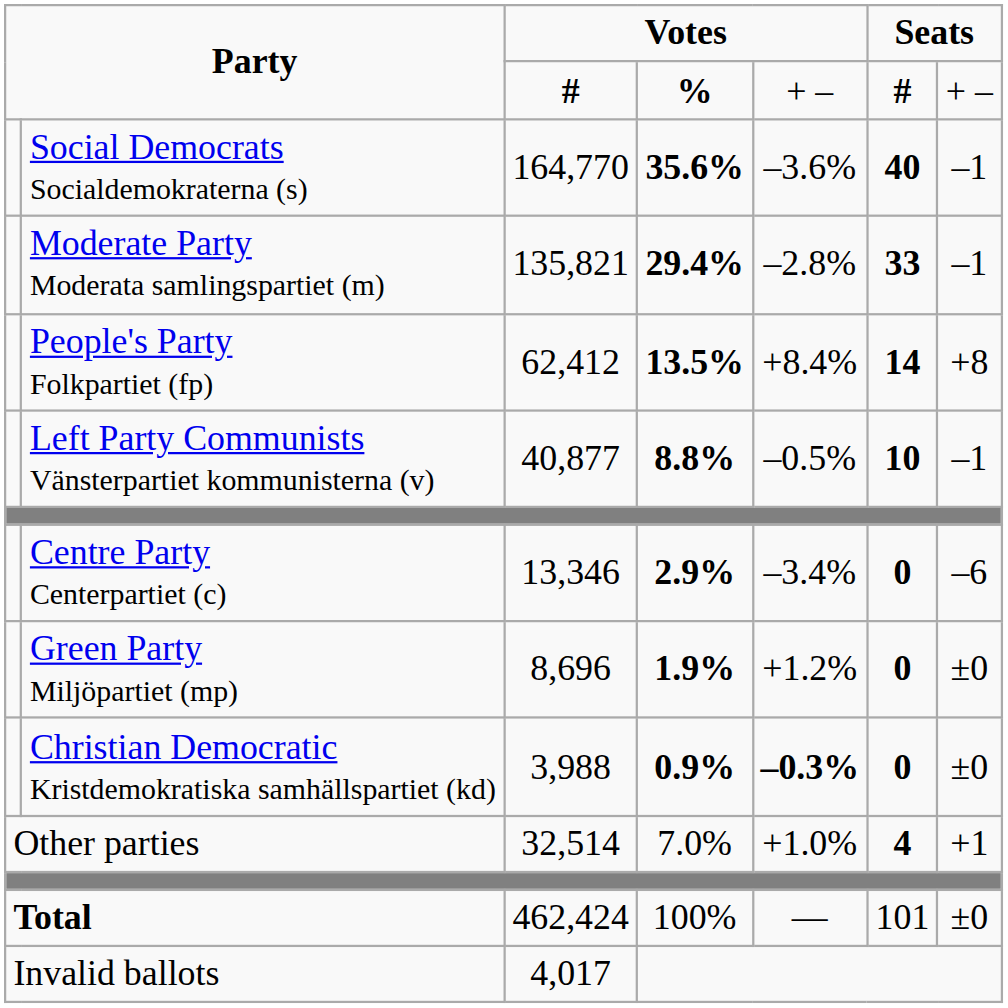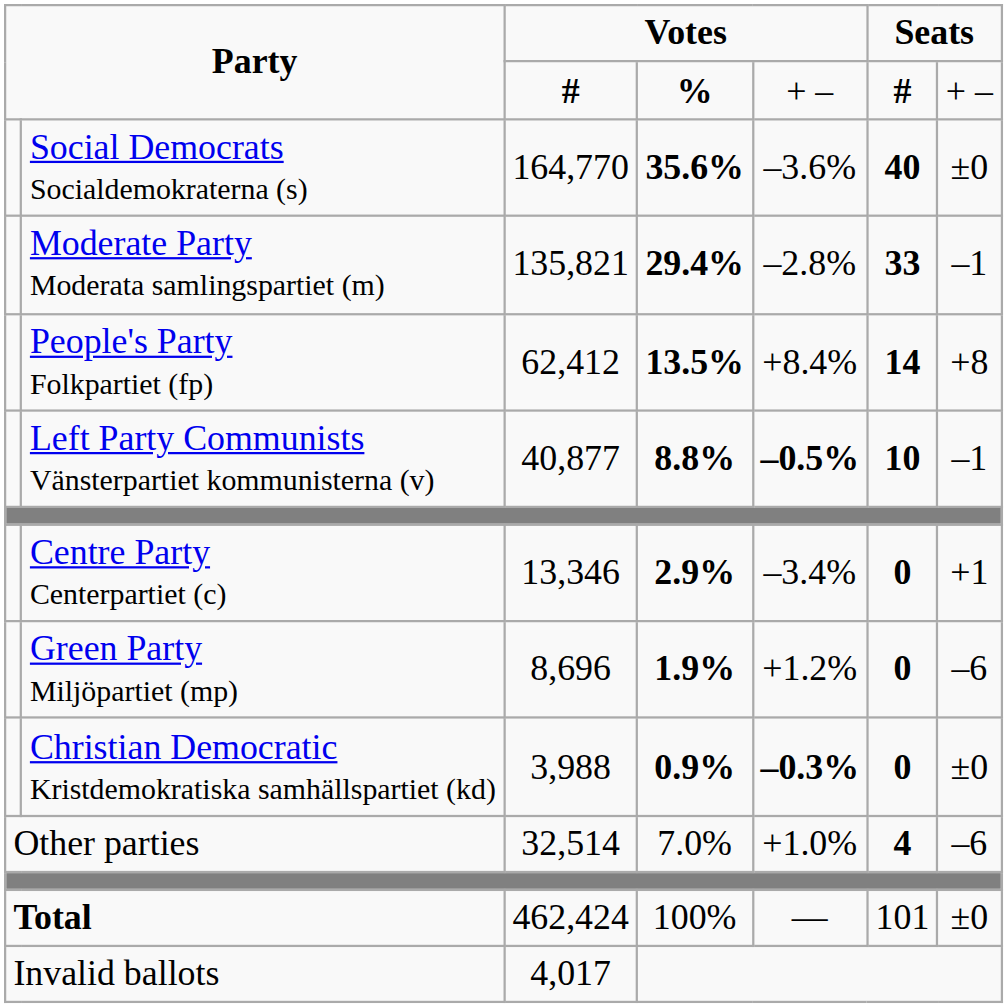 <table class="wikitable">
 <tr>
 <td colspan=2 rowspan=2 align="center"><strong>Party</strong></td>
 <td colspan=3 align="center"><strong>Votes</strong></td>
 <td colspan=2 align="center"><strong>Seats</strong></td>
 </tr>
 <tr>
 <td align="center"><strong>#</strong></td>
 <td align="center"><strong>%</strong></td>
 <td align="center">+ –</td>
 <td align="center"><strong>#</strong></td>
 <td align="center">+ –</td>
 </tr>
 <tr>
 <td bgcolor=></td>
 <td align="left"><a href='#'>Social Democrats</a><br><small>Socialdemokraterna (s)</small></td>
 <td align="center">164,770</td>
 <td align="center"><strong>35.6%</strong></td>
 <td align="center">–3.6%</td>
 <td align="center"><strong>40</strong></td>
-<td align="center">–1</td>
+<td align="center">±0</td>
 </tr>
 <tr>
 <td bgcolor=></td>
 <td align="left"><a href='#'>Moderate Party</a><br><small>Moderata samlingspartiet (m)</small></td>
 <td align="center">135,821</td>
 <td align="center"><strong>29.4%</strong></td>
 <td align="center">–2.8%</td>
 <td align="center"><strong>33</strong></td>
 <td align="center">–1</td>
 </tr>
 <tr>
 <td bgcolor=></td>
 <td align="left"><a href='#'>People's Party</a><br><small>Folkpartiet (fp)</small></td>
 <td align="center">62,412</td>
 <td align="center"><strong>13.5%</strong></td>
 <td align="center">+8.4%</td>
 <td align="center"><strong>14</strong></td>
 <td align="center">+8</td>
 </tr>
 <tr>
 <td bgcolor=></td>
 <td align="left"><a href='#'>Left Party Communists</a><br><small>Vänsterpartiet kommunisterna (v)</small></td>
 <td align="center">40,877</td>
 <td align="center"><strong>8.8%</strong></td>
-<td align="center">–0.5%</td>
+<td align="center"><strong>–0.5%</strong></td>
 <td align="center"><strong>10</strong></td>
 <td align="center">–1</td>
 </tr>
 <tr>
 <td colspan=7 bgcolor="gray"></td>
 </tr>
 <tr>
 <td bgcolor=></td>
 <td align="left"><a href='#'>Centre Party</a><br><small>Centerpartiet (c)</small></td>
 <td align="center">13,346</td>
 <td align="center"><strong>2.9%</strong></td>
 <td align="center">–3.4%</td>
 <td align="center"><strong>0</strong></td>
-<td align="center">–6</td>
+<td align="center">+1</td>
 </tr>
 <tr>
 <td bgcolor=></td>
 <td align="left"><a href='#'>Green Party</a><br><small>Miljöpartiet (mp)</small></td>
 <td align="center">8,696</td>
 <td align="center"><strong>1.9%</strong></td>
 <td align="center">+1.2%</td>
 <td align="center"><strong>0</strong></td>
-<td align="center">±0</td>
+<td align="center">–6</td>
 </tr>
 <tr>
 <td bgcolor=></td>
 <td align="left"><a href='#'>Christian Democratic</a><br><small>Kristdemokratiska samhällspartiet (kd)</small></td>
 <td align="center">3,988</td>
 <td align="center"><strong>0.9%</strong></td>
 <td align="center"><strong>–0.3%</strong></td>
 <td align="center"><strong>0</strong></td>
 <td align="center">±0</td>
 </tr>
 <tr>
 <td colspan="2" align="left">Other parties</td>
 <td align="center">32,514</td>
 <td align="center">7.0%</td>
 <td align="center">+1.0%</td>
 <td align="center"><strong>4</strong></td>
-<td align="center">+1</td>
+<td align="center">–6</td>
 </tr>
 <tr>
 <td colspan=7 bgcolor="gray"></td>
 </tr>
 <tr>
 <td colspan="2" align="left"><strong>Total</strong></td>
 <td align="center">462,424</td>
 <td align="center">100%</td>
 <td align="center">—</td>
 <td align="center">101</td>
 <td align="center">±0</td>
 </tr>
 <tr>
 <td colspan="2" align="left">Invalid ballots</td>
 <td align="center">4,017</td>
 </tr>
 </table>
